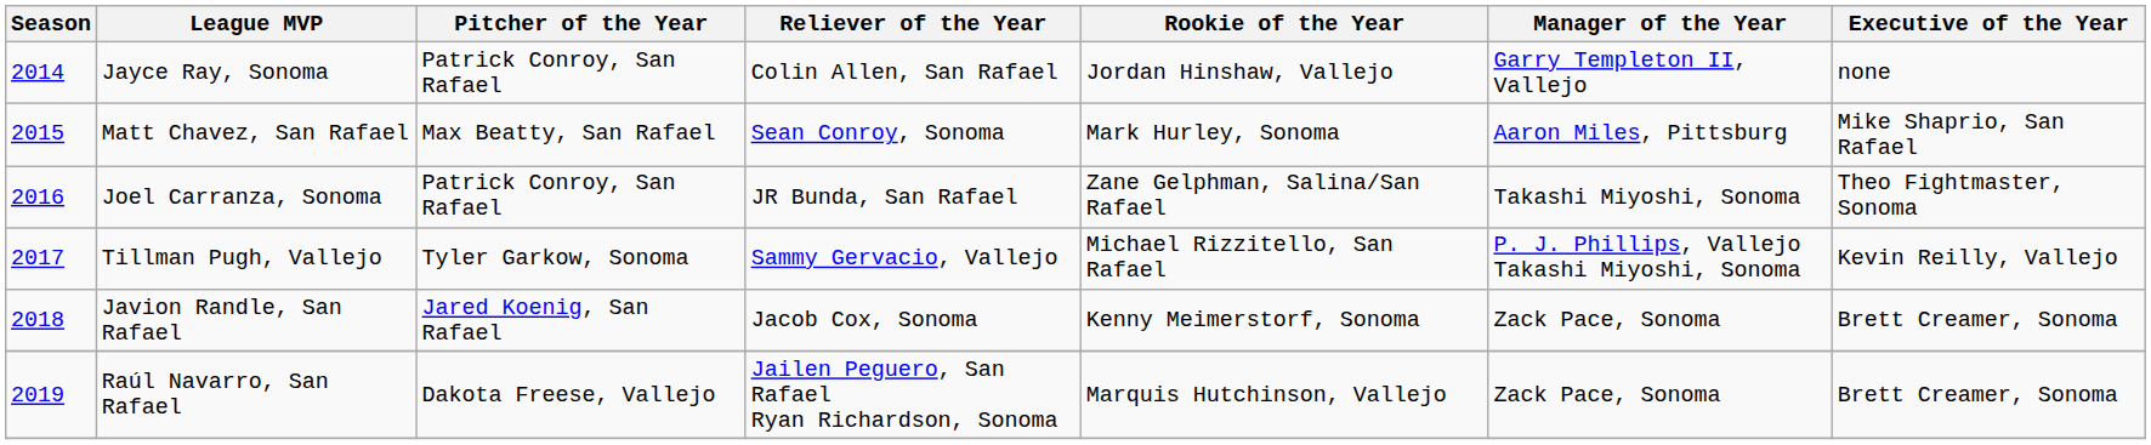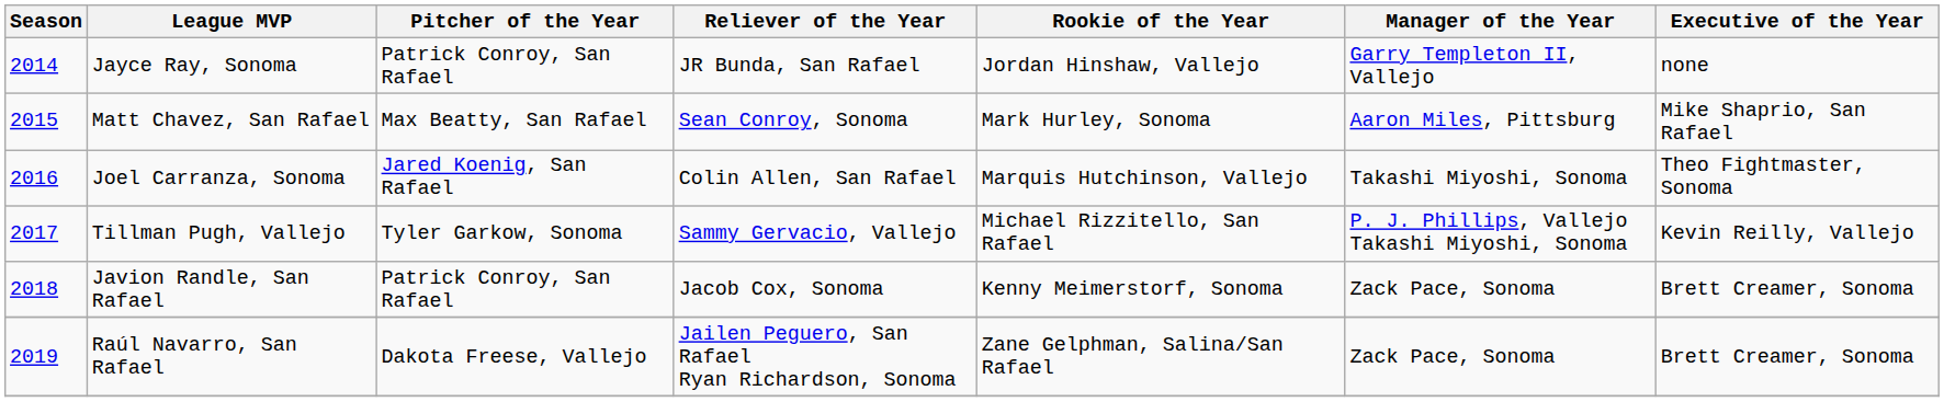 <table class="wikitable">
 <tr>
 <th>Season</th>
 <th>League MVP</th>
 <th>Pitcher of the Year</th>
 <th>Reliever of the Year</th>
 <th>Rookie of the Year</th>
 <th>Manager of the Year</th>
 <th>Executive of the Year</th>
 </tr>
 <tr>
 <td><a href='#'>2014</a></td>
 <td>Jayce Ray, Sonoma</td>
 <td>Patrick Conroy, San Rafael</td>
-<td>Colin Allen, San Rafael</td>
+<td>JR Bunda, San Rafael</td>
 <td>Jordan Hinshaw, Vallejo</td>
 <td><a href='#'>Garry Templeton II</a>, Vallejo</td>
 <td>none</td>
 </tr>
 <tr>
 <td><a href='#'>2015</a></td>
 <td>Matt Chavez, San Rafael</td>
 <td>Max Beatty, San Rafael</td>
 <td><a href='#'>Sean Conroy</a>, Sonoma</td>
 <td>Mark Hurley, Sonoma</td>
 <td><a href='#'>Aaron Miles</a>, Pittsburg</td>
 <td>Mike Shaprio, San Rafael</td>
 </tr>
 <tr>
 <td><a href='#'>2016</a></td>
 <td>Joel Carranza, Sonoma</td>
-<td>Patrick Conroy, San Rafael</td>
-<td>JR Bunda, San Rafael</td>
-<td>Zane Gelphman, Salina/San Rafael</td>
+<td><a href='#'>Jared Koenig</a>, San Rafael</td>
+<td>Colin Allen, San Rafael</td>
+<td>Marquis Hutchinson, Vallejo</td>
 <td>Takashi Miyoshi, Sonoma</td>
 <td>Theo Fightmaster, Sonoma</td>
 </tr>
 <tr>
 <td><a href='#'>2017</a></td>
 <td>Tillman Pugh, Vallejo </td>
 <td>Tyler Garkow, Sonoma </td>
 <td><a href='#'>Sammy Gervacio</a>, Vallejo </td>
 <td>Michael Rizzitello, San Rafael</td>
 <td><a href='#'>P. J. Phillips</a>, Vallejo <br> Takashi Miyoshi, Sonoma</td>
 <td>Kevin Reilly, Vallejo</td>
 </tr>
 <tr>
 <td><a href='#'>2018</a></td>
 <td>Javion Randle, San Rafael</td>
-<td><a href='#'>Jared Koenig</a>, San Rafael</td>
+<td>Patrick Conroy, San Rafael</td>
 <td>Jacob Cox, Sonoma</td>
 <td>Kenny Meimerstorf, Sonoma</td>
 <td>Zack Pace, Sonoma</td>
 <td>Brett Creamer, Sonoma</td>
 </tr>
 <tr>
 </tr>
 <tr>
 <td><a href='#'>2019</a></td>
 <td>Raúl Navarro, San Rafael</td>
 <td>Dakota Freese, Vallejo</td>
 <td><a href='#'>Jailen Peguero</a>, San Rafael <br> Ryan Richardson, Sonoma</td>
-<td>Marquis Hutchinson, Vallejo</td>
+<td>Zane Gelphman, Salina/San Rafael</td>
 <td>Zack Pace, Sonoma</td>
 <td>Brett Creamer, Sonoma</td>
 </tr>
 <tr>
 </tr>
 </table>
